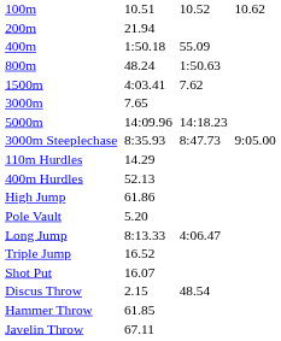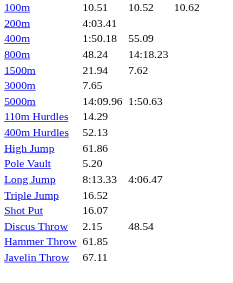 <table>
 <tr>
 <td><a href='#'>100m</a></td>
 <td></td>
 <td>10.51</td>
 <td></td>
 <td>10.52</td>
 <td></td>
 <td>10.62</td>
 </tr>
 <tr>
 <td><a href='#'>200m</a></td>
 <td></td>
-<td>21.94</td>
+<td>4:03.41</td>
 </tr>
 <tr>
 <td><a href='#'>400m</a></td>
 <td></td>
 <td>1:50.18</td>
 <td></td>
 <td>55.09</td>
 </tr>
 <tr>
 <td><a href='#'>800m</a></td>
 <td></td>
 <td>48.24</td>
 <td></td>
-<td>1:50.63</td>
+<td>14:18.23</td>
 </tr>
 <tr>
 <td><a href='#'>1500m</a></td>
 <td></td>
-<td>4:03.41</td>
+<td>21.94</td>
 <td></td>
 <td>7.62</td>
 </tr>
 <tr>
 <td><a href='#'>3000m</a></td>
 <td></td>
 <td>7.65</td>
 </tr>
 <tr>
 <td><a href='#'>5000m</a></td>
 <td></td>
 <td>14:09.96</td>
 <td></td>
-<td>14:18.23</td>
-</tr>
-<tr>
-<td><a href='#'>3000m Steeplechase</a></td>
-<td></td>
-<td>8:35.93</td>
-<td></td>
-<td>8:47.73</td>
-<td></td>
-<td>9:05.00</td>
+<td>1:50.63</td>
 </tr>
 <tr>
 <td><a href='#'>110m Hurdles</a></td>
 <td></td>
 <td>14.29</td>
 </tr>
 <tr>
 <td><a href='#'>400m Hurdles</a></td>
 <td></td>
 <td>52.13</td>
 </tr>
 <tr>
 <td><a href='#'>High Jump</a></td>
 <td></td>
 <td>61.86</td>
 </tr>
 <tr>
 <td><a href='#'>Pole Vault</a></td>
 <td></td>
 <td>5.20</td>
 </tr>
 <tr>
 <td><a href='#'>Long Jump</a></td>
 <td></td>
 <td>8:13.33</td>
 <td></td>
 <td>4:06.47</td>
 </tr>
 <tr>
 <td><a href='#'>Triple Jump</a></td>
 <td></td>
 <td>16.52</td>
 </tr>
 <tr>
 <td><a href='#'>Shot Put</a></td>
 <td></td>
 <td>16.07</td>
 </tr>
 <tr>
 <td><a href='#'>Discus Throw</a></td>
 <td></td>
 <td>2.15</td>
 <td></td>
 <td>48.54</td>
 </tr>
 <tr>
 <td><a href='#'>Hammer Throw</a></td>
 <td></td>
 <td>61.85</td>
 </tr>
 <tr>
 <td><a href='#'>Javelin Throw</a></td>
 <td></td>
 <td>67.11</td>
 </tr>
 </table>
